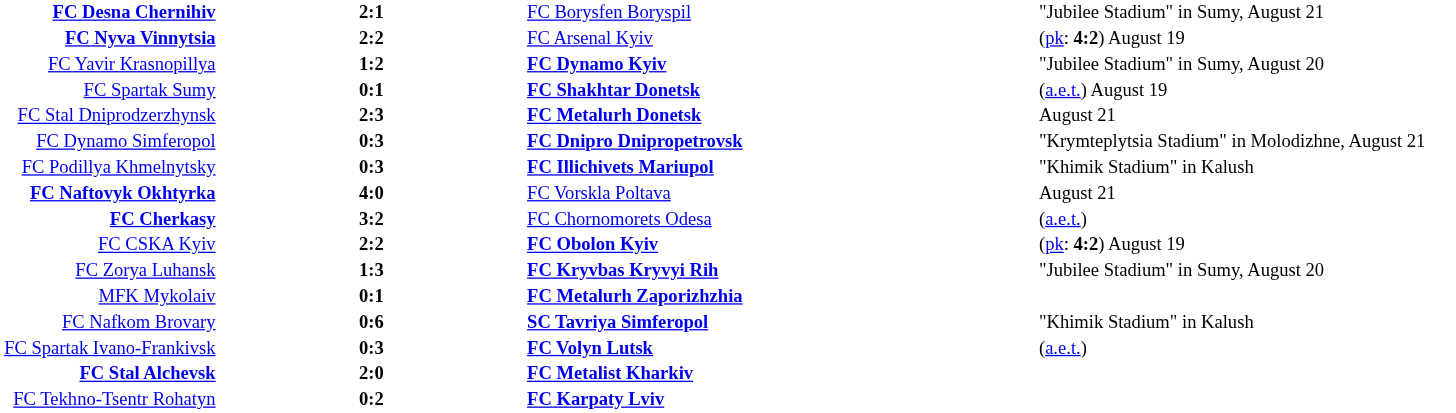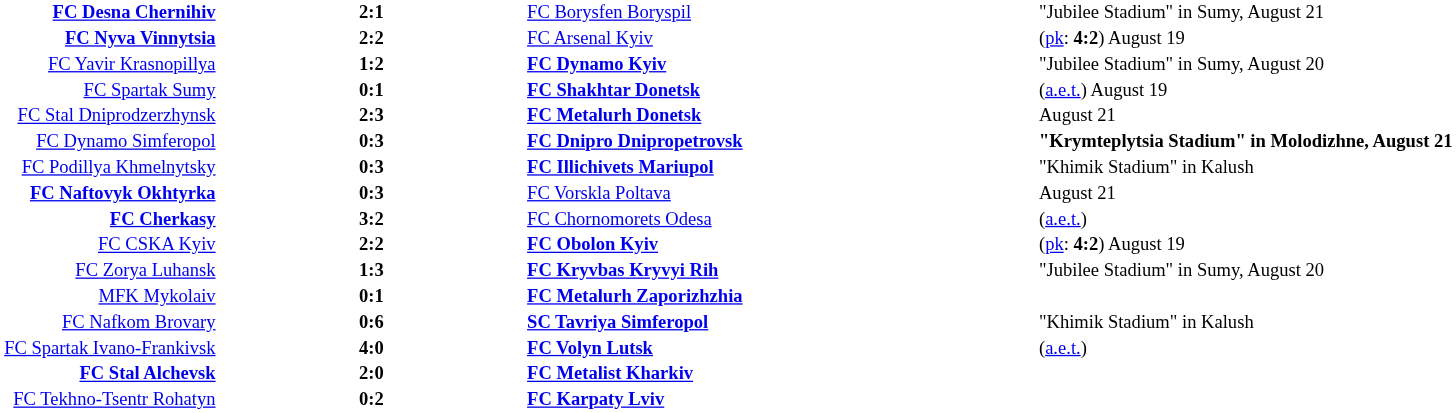 <table width=100% cellspacing=1>
 <tr>
 <th width=20%></th>
 <th width=12%></th>
 <th width=20%></th>
 <th></th>
 </tr>
 <tr style=font-size:90%>
 <td align=right><strong><a href='#'>FC Desna Chernihiv</a></strong></td>
 <td align=center><strong>2:1</strong></td>
 <td><a href='#'>FC Borysfen Boryspil</a></td>
 <td>"Jubilee Stadium" in Sumy, August 21</td>
 </tr>
 <tr style=font-size:90%>
 <td align=right><strong><a href='#'>FC Nyva Vinnytsia</a></strong></td>
 <td align=center><strong>2:2</strong></td>
 <td><a href='#'>FC Arsenal Kyiv</a></td>
 <td>(<a href='#'>pk</a>: <strong>4:2</strong>) August 19</td>
 </tr>
 <tr style=font-size:90%>
 <td align=right><a href='#'>FC Yavir Krasnopillya</a></td>
 <td align=center><strong>1:2</strong></td>
 <td><strong><a href='#'>FC Dynamo Kyiv</a></strong></td>
 <td>"Jubilee Stadium" in Sumy, August 20</td>
 </tr>
 <tr style=font-size:90%>
 <td align=right><a href='#'>FC Spartak Sumy</a></td>
 <td align=center><strong>0:1</strong></td>
 <td><strong><a href='#'>FC Shakhtar Donetsk</a></strong></td>
 <td>(<a href='#'>a.e.t.</a>) August 19</td>
 </tr>
 <tr style=font-size:90%>
 <td align=right><a href='#'>FC Stal Dniprodzerzhynsk</a></td>
 <td align=center><strong>2:3</strong></td>
 <td><strong><a href='#'>FC Metalurh Donetsk</a></strong></td>
 <td>August 21</td>
 </tr>
 <tr style=font-size:90%>
 <td align=right><a href='#'>FC Dynamo Simferopol</a></td>
 <td align=center><strong>0:3</strong></td>
 <td><strong><a href='#'>FC Dnipro Dnipropetrovsk</a></strong></td>
-<td>"Krymteplytsia Stadium" in Molodizhne, August 21</td>
+<td><strong>"Krymteplytsia Stadium" in Molodizhne, August 21</strong></td>
 </tr>
 <tr style=font-size:90%>
 <td align=right><a href='#'>FC Podillya Khmelnytsky</a></td>
 <td align=center><strong>0:3</strong></td>
 <td><strong><a href='#'>FC Illichivets Mariupol</a></strong></td>
 <td>"Khimik Stadium" in Kalush</td>
 </tr>
 <tr style=font-size:90%>
 <td align=right><strong><a href='#'>FC Naftovyk Okhtyrka</a></strong></td>
-<td align=center><strong>4:0</strong></td>
+<td align=center><strong>0:3</strong></td>
 <td><a href='#'>FC Vorskla Poltava</a></td>
 <td>August 21</td>
 </tr>
 <tr style=font-size:90%>
 <td align=right><strong><a href='#'>FC Cherkasy</a></strong></td>
 <td align=center><strong>3:2</strong></td>
 <td><a href='#'>FC Chornomorets Odesa</a></td>
 <td>(<a href='#'>a.e.t.</a>)</td>
 </tr>
 <tr style=font-size:90%>
 <td align=right><a href='#'>FC CSKA Kyiv</a></td>
 <td align=center><strong>2:2</strong></td>
 <td><strong><a href='#'>FC Obolon Kyiv</a></strong></td>
 <td>(<a href='#'>pk</a>: <strong>4:2</strong>) August 19</td>
 </tr>
 <tr style=font-size:90%>
 <td align=right><a href='#'>FC Zorya Luhansk</a></td>
 <td align=center><strong>1:3</strong></td>
 <td><strong><a href='#'>FC Kryvbas Kryvyi Rih</a></strong></td>
 <td>"Jubilee Stadium" in Sumy, August 20</td>
 </tr>
 <tr style=font-size:90%>
 <td align=right><a href='#'>MFK Mykolaiv</a></td>
 <td align=center><strong>0:1</strong></td>
 <td><strong><a href='#'>FC Metalurh Zaporizhzhia</a></strong></td>
 </tr>
 <tr style=font-size:90%>
 <td align=right><a href='#'>FC Nafkom Brovary</a></td>
 <td align=center><strong>0:6</strong></td>
 <td><strong><a href='#'>SC Tavriya Simferopol</a></strong></td>
 <td>"Khimik Stadium" in Kalush</td>
 </tr>
 <tr style=font-size:90%>
 <td align=right><a href='#'>FC Spartak Ivano-Frankivsk</a></td>
-<td align=center><strong>0:3</strong></td>
+<td align=center><strong>4:0</strong></td>
 <td><strong><a href='#'>FC Volyn Lutsk</a></strong></td>
 <td>(<a href='#'>a.e.t.</a>)</td>
 </tr>
 <tr style=font-size:90%>
 <td align=right><strong><a href='#'>FC Stal Alchevsk</a></strong></td>
 <td align=center><strong>2:0</strong></td>
 <td><strong><a href='#'>FC Metalist Kharkiv</a></strong></td>
 </tr>
 <tr style=font-size:90%>
 <td align=right><a href='#'>FC Tekhno-Tsentr Rohatyn</a></td>
 <td align=center><strong>0:2</strong></td>
 <td><strong><a href='#'>FC Karpaty Lviv</a></strong></td>
 </tr>
 </table>
